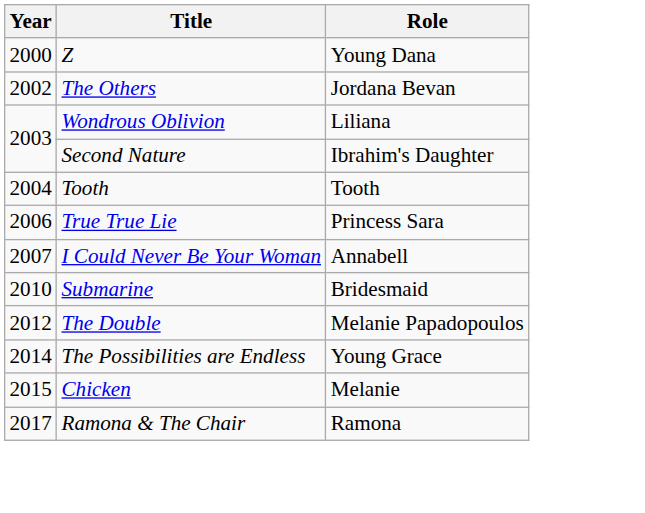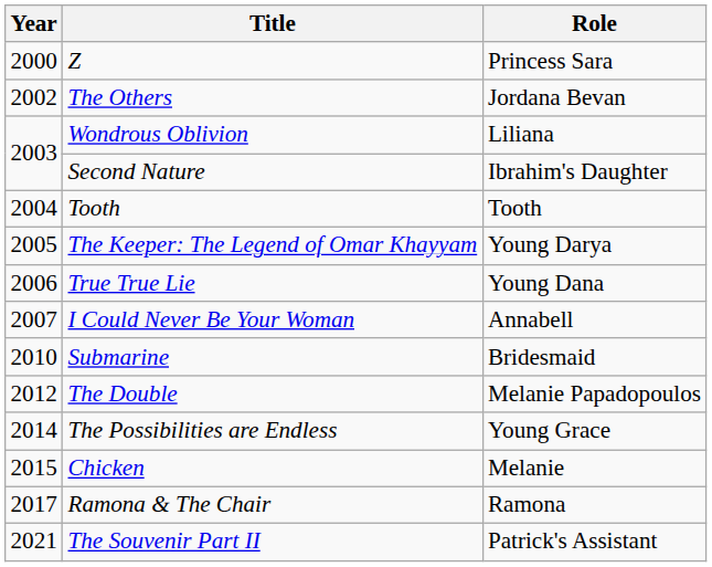 <table class="wikitable sortable">
 <tr>
 <th>Year</th>
 <th>Title</th>
 <th>Role</th>
 </tr>
 <tr>
 <td>2000</td>
 <td><em>Z</em></td>
-<td>Young Dana</td>
+<td>Princess Sara</td>
 </tr>
 <tr>
 <td>2002</td>
 <td><em><a href='#'>The Others</a></em></td>
 <td>Jordana Bevan</td>
 </tr>
 <tr>
 <td rowspan="2">2003</td>
 <td><em><a href='#'>Wondrous Oblivion</a></em></td>
 <td>Liliana</td>
 </tr>
 <tr>
 <td><em>Second Nature</em></td>
 <td>Ibrahim's Daughter</td>
 </tr>
 <tr>
 <td>2004</td>
 <td><em>Tooth</em></td>
 <td>Tooth</td>
 </tr>
 <tr>
+<td>2005</td>
+<td><em><a href='#'>The Keeper: The Legend of Omar Khayyam</a></em></td>
+<td>Young Darya</td>
+</tr>
+<tr>
 <td>2006</td>
 <td><em><a href='#'>True True Lie</a></em></td>
-<td>Princess Sara</td>
+<td>Young Dana</td>
 </tr>
 <tr>
 <td>2007</td>
 <td><em><a href='#'>I Could Never Be Your Woman</a></em></td>
 <td>Annabell</td>
 </tr>
 <tr>
 <td>2010</td>
 <td><em><a href='#'>Submarine</a></em></td>
 <td>Bridesmaid</td>
 </tr>
 <tr>
 <td>2012</td>
 <td><em><a href='#'>The Double</a></em></td>
 <td>Melanie Papadopoulos</td>
 </tr>
 <tr>
 <td>2014</td>
 <td><em>The Possibilities are Endless</em></td>
 <td>Young Grace</td>
 </tr>
 <tr>
 <td>2015</td>
 <td><a href='#'><em>Chicken</em></a></td>
 <td>Melanie</td>
 </tr>
 <tr>
 <td>2017</td>
 <td><em>Ramona & The Chair</em></td>
 <td>Ramona</td>
 </tr>
+<tr>
+<td>2021</td>
+<td><em><a href='#'>The Souvenir Part II</a></em></td>
+<td>Patrick's Assistant</td>
+</tr>
 </table>
